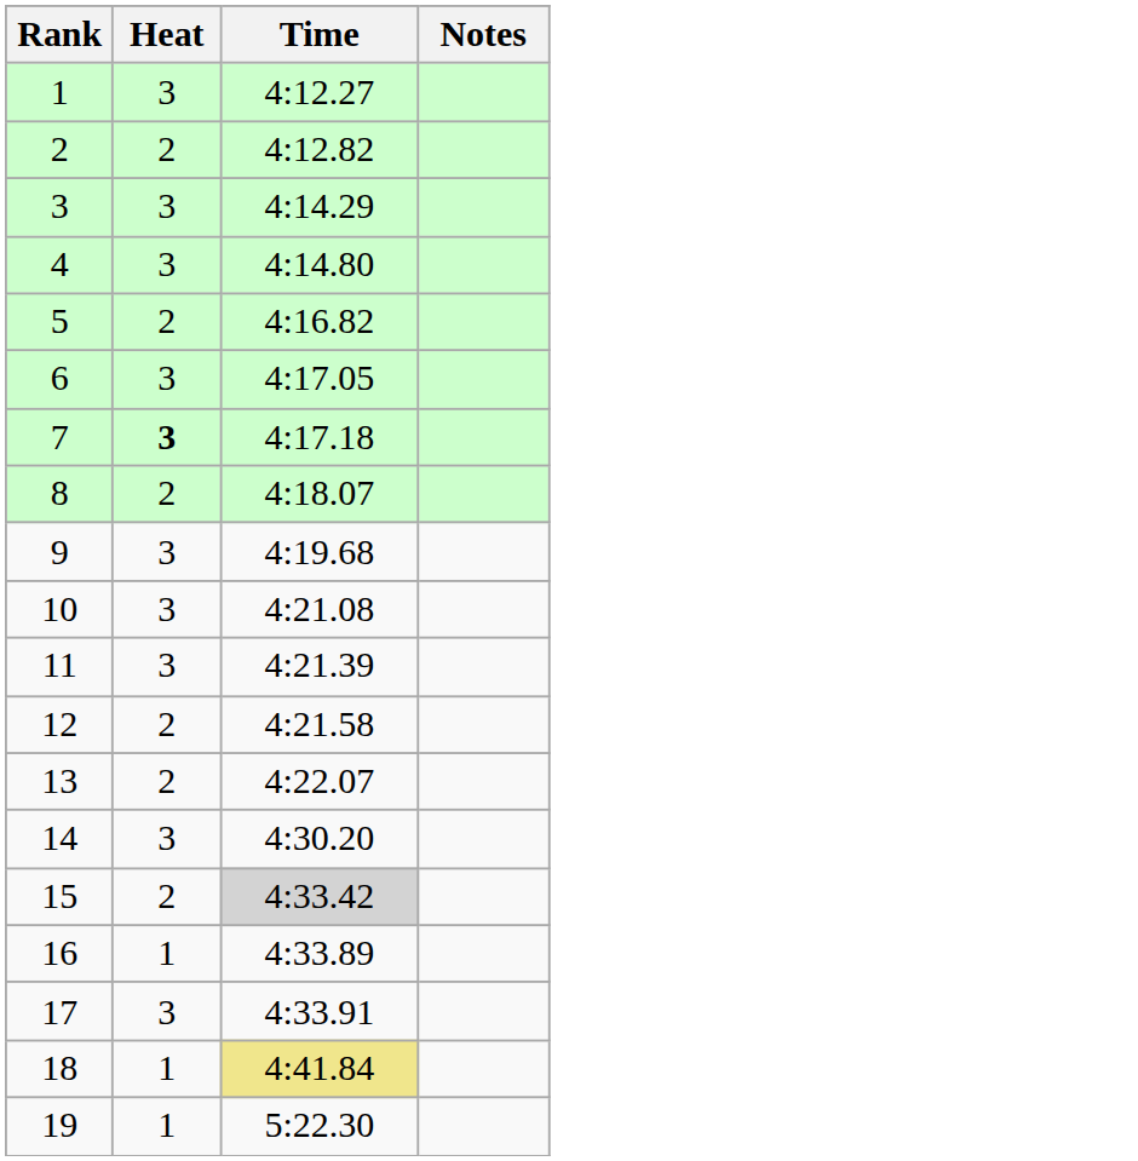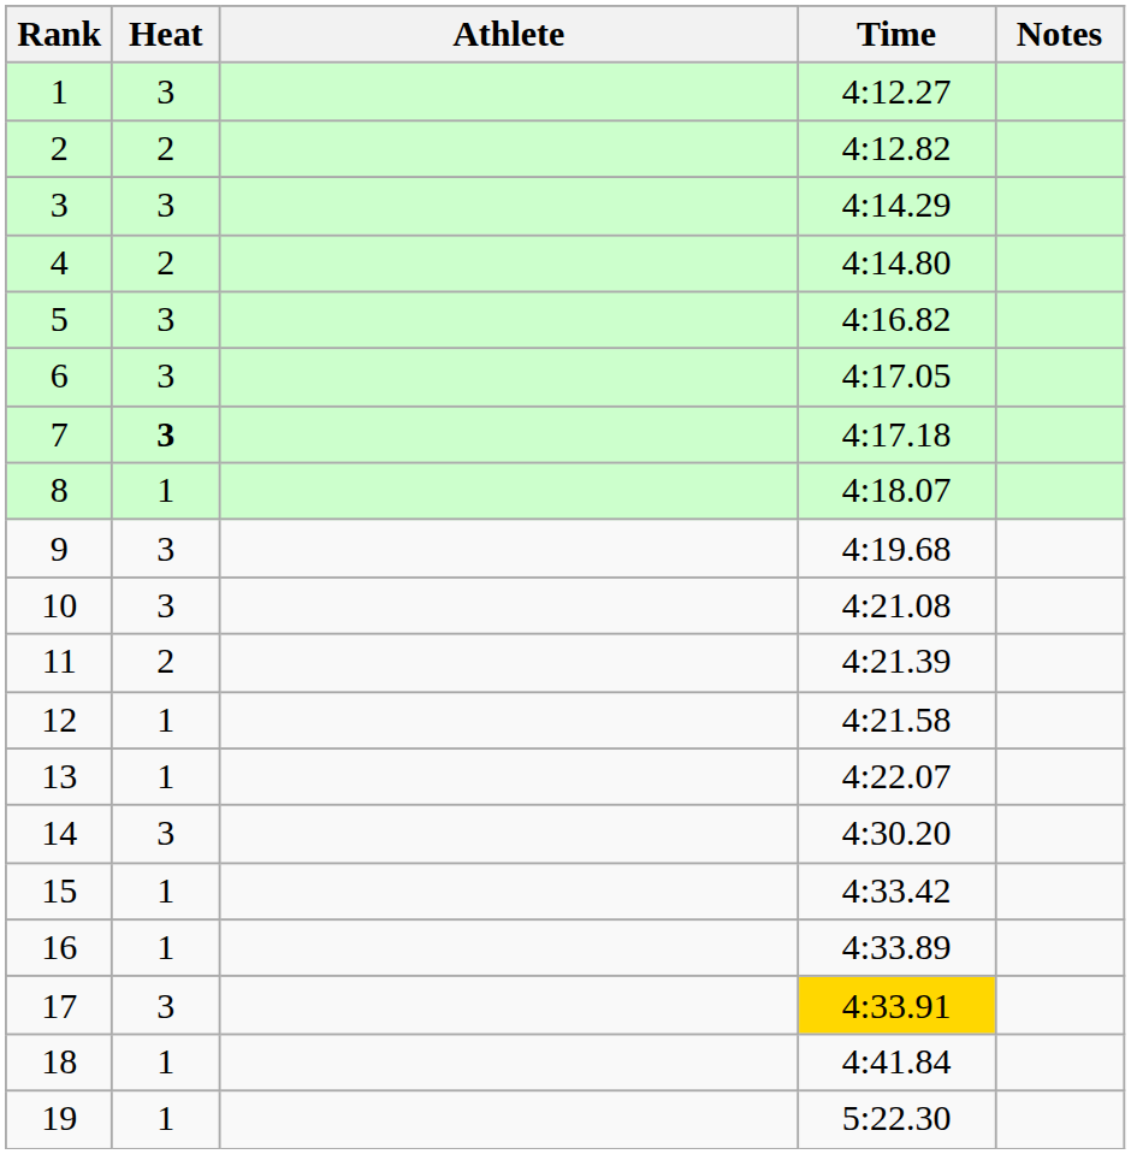 <table class="wikitable" style="text-align:center">
 <tr>
 <th width=40>Rank</th>
 <th width=40>Heat</th>
+<th width=250>Athlete</th>
 <th width=80>Time</th>
 <th width=50>Notes</th>
 </tr>
 <tr bgcolor=ccffcc>
 <td>1</td>
 <td>3</td>
+<td align=left></td>
 <td>4:12.27</td>
 <td></td>
 </tr>
 <tr bgcolor=ccffcc>
 <td>2</td>
 <td>2</td>
+<td align=left></td>
 <td>4:12.82</td>
 <td></td>
 </tr>
 <tr bgcolor=ccffcc>
 <td>3</td>
 <td>3</td>
+<td align=left></td>
 <td>4:14.29</td>
 <td></td>
 </tr>
 <tr bgcolor=ccffcc>
 <td>4</td>
-<td>3</td>
+<td>2</td>
+<td align=left></td>
 <td>4:14.80</td>
 <td></td>
 </tr>
 <tr bgcolor=ccffcc>
 <td>5</td>
-<td>2</td>
+<td>3</td>
+<td align=left></td>
 <td>4:16.82</td>
 <td></td>
 </tr>
 <tr bgcolor=ccffcc>
 <td>6</td>
 <td>3</td>
+<td align=left></td>
 <td>4:17.05</td>
 <td></td>
 </tr>
 <tr bgcolor=ccffcc>
 <td>7</td>
 <td><strong>3</strong></td>
+<td align=left></td>
 <td>4:17.18</td>
 <td></td>
 </tr>
 <tr bgcolor=ccffcc>
 <td>8</td>
-<td>2</td>
+<td>1</td>
+<td align=left></td>
 <td>4:18.07</td>
 <td></td>
 </tr>
 <tr>
 <td>9</td>
 <td>3</td>
+<td align=left></td>
 <td>4:19.68</td>
 <td></td>
 </tr>
 <tr>
 <td>10</td>
 <td>3</td>
+<td align=left></td>
 <td>4:21.08</td>
 <td></td>
 </tr>
 <tr>
 <td>11</td>
-<td>3</td>
+<td>2</td>
+<td align=left></td>
 <td>4:21.39</td>
 <td></td>
 </tr>
 <tr>
 <td>12</td>
-<td>2</td>
+<td>1</td>
+<td align=left></td>
 <td>4:21.58</td>
 <td></td>
 </tr>
 <tr>
 <td>13</td>
-<td>2</td>
+<td>1</td>
+<td align=left></td>
 <td>4:22.07</td>
 <td></td>
 </tr>
 <tr>
 <td>14</td>
 <td>3</td>
+<td align=left></td>
 <td>4:30.20</td>
 <td></td>
 </tr>
 <tr>
 <td>15</td>
-<td>2</td>
-<td style="background: lightgrey;">4:33.42</td>
+<td>1</td>
+<td align=left></td>
+<td>4:33.42</td>
 <td></td>
 </tr>
 <tr>
 <td>16</td>
 <td>1</td>
+<td align=left></td>
 <td>4:33.89</td>
 <td></td>
 </tr>
 <tr>
 <td>17</td>
 <td>3</td>
-<td>4:33.91</td>
+<td align=left></td>
+<td style="background: gold;">4:33.91</td>
 <td></td>
 </tr>
 <tr>
 <td>18</td>
 <td>1</td>
-<td style="background: khaki;">4:41.84</td>
+<td align=left></td>
+<td>4:41.84</td>
 <td></td>
 </tr>
 <tr>
 <td>19</td>
 <td>1</td>
+<td align=left></td>
 <td>5:22.30</td>
 <td></td>
 </tr>
 </table>
